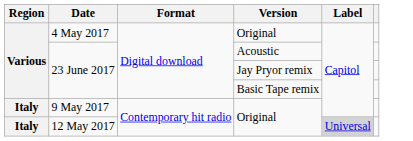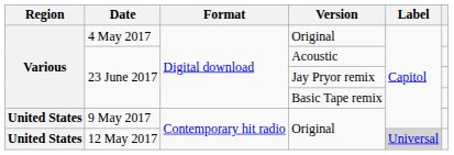 <table class="wikitable plainrowheaders">
 <tr>
 <th scope="col">Region</th>
 <th scope="col">Date</th>
 <th scope="col">Format</th>
 <th scope="col">Version</th>
 <th scope="col">Label</th>
 <th scope="col"></th>
 </tr>
 <tr>
 <th scope="row" rowspan=4>Various</th>
 <td>4 May 2017</td>
 <td rowspan=4><a href='#'>Digital download</a></td>
 <td>Original</td>
 <td rowspan=5><a href='#'>Capitol</a></td>
 <td></td>
 </tr>
 <tr>
 <td rowspan=3>23 June 2017</td>
 <td>Acoustic</td>
 <td></td>
 </tr>
 <tr>
 <td>Jay Pryor remix</td>
 <td></td>
 </tr>
 <tr>
 <td>Basic Tape remix</td>
 <td></td>
 </tr>
 <tr>
-<th scope="row">Italy</th>
+<th scope="row">United States</th>
 <td>9 May 2017</td>
 <td rowspan=2><a href='#'>Contemporary hit radio</a></td>
 <td rowspan=2>Original</td>
 <td></td>
 </tr>
 <tr>
-<th scope="row">Italy</th>
+<th scope="row">United States</th>
 <td>12 May 2017</td>
 <td style="background: lightgrey;"><a href='#'>Universal</a></td>
 <td></td>
 </tr>
 </table>
